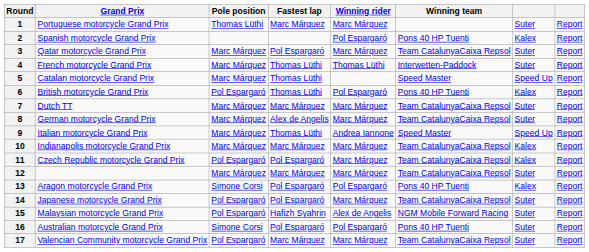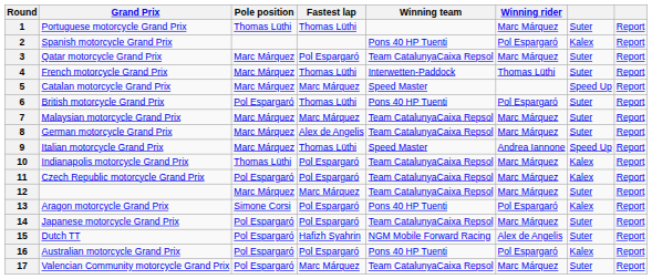 <table class="wikitable sortable" style="font-size: 85%">
 <tr>
 <th>Round</th>
 <th><a href='#'>Grand Prix</a></th>
 <th>Pole position</th>
 <th>Fastest lap</th>
+<th>Winning team</th>
 <th><a href='#'>Winning rider</a></th>
-<th>Winning team</th>
 <th></th>
 <th class="unsortable"></th>
 </tr>
 <tr>
 <th>1</th>
 <td> <a href='#'>Portuguese motorcycle Grand Prix</a></td>
 <td> <a href='#'>Thomas Lüthi</a></td>
+<td> <a href='#'>Thomas Lüthi</a></td>
+<td></td>
 <td> <a href='#'>Marc Márquez</a></td>
-<td> <a href='#'>Marc Márquez</a></td>
-<td></td>
 <td> <a href='#'>Suter</a></td>
 <td><a href='#'>Report</a></td>
 </tr>
 <tr>
 <th>2</th>
 <td> <a href='#'>Spanish motorcycle Grand Prix</a></td>
 <td></td>
 <td></td>
+<td> <a href='#'>Pons 40 HP Tuenti</a></td>
 <td> <a href='#'>Pol Espargaró</a></td>
-<td> <a href='#'>Pons 40 HP Tuenti</a></td>
 <td> <a href='#'>Kalex</a></td>
 <td><a href='#'>Report</a></td>
 </tr>
 <tr>
 <th>3</th>
 <td> <a href='#'>Qatar motorcycle Grand Prix</a></td>
 <td> <a href='#'>Marc Márquez</a></td>
 <td> <a href='#'>Pol Espargaró</a></td>
+<td> <a href='#'>Team CatalunyaCaixa Repsol</a></td>
 <td> <a href='#'>Marc Márquez</a></td>
-<td> <a href='#'>Team CatalunyaCaixa Repsol</a></td>
 <td> <a href='#'>Suter</a></td>
 <td><a href='#'>Report</a></td>
 </tr>
 <tr>
 <th>4</th>
 <td> <a href='#'>French motorcycle Grand Prix</a></td>
 <td> <a href='#'>Marc Márquez</a></td>
 <td> <a href='#'>Thomas Lüthi</a></td>
+<td> <a href='#'>Interwetten-Paddock</a></td>
 <td> <a href='#'>Thomas Lüthi</a></td>
-<td> <a href='#'>Interwetten-Paddock</a></td>
 <td> <a href='#'>Suter</a></td>
 <td><a href='#'>Report</a></td>
 </tr>
 <tr>
 <th>5</th>
 <td> <a href='#'>Catalan motorcycle Grand Prix</a></td>
 <td> <a href='#'>Marc Márquez</a></td>
-<td> <a href='#'>Thomas Lüthi</a></td>
+<td> <a href='#'>Marc Márquez</a></td>
+<td> <a href='#'>Speed Master</a></td>
 <td></td>
-<td> <a href='#'>Speed Master</a></td>
 <td> <a href='#'>Speed Up</a></td>
 <td><a href='#'>Report</a></td>
 </tr>
 <tr>
 <th>6</th>
 <td> <a href='#'>British motorcycle Grand Prix</a></td>
 <td> <a href='#'>Pol Espargaró</a></td>
 <td> <a href='#'>Thomas Lüthi</a></td>
+<td> <a href='#'>Pons 40 HP Tuenti</a></td>
 <td> <a href='#'>Pol Espargaró</a></td>
-<td> <a href='#'>Pons 40 HP Tuenti</a></td>
-<td> <a href='#'>Kalex</a></td>
+<td> <a href='#'>Suter</a></td>
 <td><a href='#'>Report</a></td>
 </tr>
 <tr>
 <th>7</th>
-<td> <a href='#'>Dutch TT</a></td>
-<td> <a href='#'>Marc Márquez</a></td>
+<td> <a href='#'>Malaysian motorcycle Grand Prix</a></td>
 <td> <a href='#'>Marc Márquez</a></td>
 <td> <a href='#'>Marc Márquez</a></td>
 <td> <a href='#'>Team CatalunyaCaixa Repsol</a></td>
+<td> <a href='#'>Marc Márquez</a></td>
 <td> <a href='#'>Suter</a></td>
 <td><a href='#'>Report</a></td>
 </tr>
 <tr>
 <th>8</th>
 <td> <a href='#'>German motorcycle Grand Prix</a></td>
 <td> <a href='#'>Marc Márquez</a></td>
 <td> <a href='#'>Alex de Angelis</a></td>
+<td> <a href='#'>Team CatalunyaCaixa Repsol</a></td>
 <td> <a href='#'>Marc Márquez</a></td>
-<td> <a href='#'>Team CatalunyaCaixa Repsol</a></td>
 <td> <a href='#'>Suter</a></td>
 <td><a href='#'>Report</a></td>
 </tr>
 <tr>
 <th>9</th>
 <td> <a href='#'>Italian motorcycle Grand Prix</a></td>
 <td> <a href='#'>Marc Márquez</a></td>
 <td> <a href='#'>Thomas Lüthi</a></td>
+<td> <a href='#'>Speed Master</a></td>
 <td> <a href='#'>Andrea Iannone</a></td>
-<td> <a href='#'>Speed Master</a></td>
 <td> <a href='#'>Speed Up</a></td>
 <td><a href='#'>Report</a></td>
 </tr>
 <tr>
 <th>10</th>
 <td> <a href='#'>Indianapolis motorcycle Grand Prix</a></td>
+<td> <a href='#'>Thomas Lüthi</a></td>
+<td> <a href='#'>Pol Espargaró</a></td>
+<td> <a href='#'>Team CatalunyaCaixa Repsol</a></td>
 <td> <a href='#'>Marc Márquez</a></td>
-<td> <a href='#'>Marc Márquez</a></td>
-<td> <a href='#'>Marc Márquez</a></td>
-<td> <a href='#'>Team CatalunyaCaixa Repsol</a></td>
 <td> <a href='#'>Kalex</a></td>
 <td><a href='#'>Report</a></td>
 </tr>
 <tr>
 <th>11</th>
 <td> <a href='#'>Czech Republic motorcycle Grand Prix</a></td>
 <td> <a href='#'>Pol Espargaró</a></td>
 <td> <a href='#'>Pol Espargaró</a></td>
+<td> <a href='#'>Team CatalunyaCaixa Repsol</a></td>
 <td> <a href='#'>Marc Márquez</a></td>
-<td> <a href='#'>Team CatalunyaCaixa Repsol</a></td>
 <td> <a href='#'>Kalex</a></td>
 <td><a href='#'>Report</a></td>
 </tr>
 <tr>
 <th>12</th>
 <td></td>
 <td> <a href='#'>Marc Márquez</a></td>
 <td> <a href='#'>Marc Márquez</a></td>
+<td> <a href='#'>Team CatalunyaCaixa Repsol</a></td>
 <td> <a href='#'>Marc Márquez</a></td>
-<td> <a href='#'>Team CatalunyaCaixa Repsol</a></td>
 <td> <a href='#'>Suter</a></td>
 <td><a href='#'>Report</a></td>
 </tr>
 <tr>
 <th>13</th>
 <td> <a href='#'>Aragon motorcycle Grand Prix</a></td>
 <td> <a href='#'>Simone Corsi</a></td>
 <td> <a href='#'>Pol Espargaró</a></td>
+<td> <a href='#'>Pons 40 HP Tuenti</a></td>
 <td> <a href='#'>Pol Espargaró</a></td>
-<td> <a href='#'>Pons 40 HP Tuenti</a></td>
 <td> <a href='#'>Kalex</a></td>
 <td><a href='#'>Report</a></td>
 </tr>
 <tr>
 <th>14</th>
 <td> <a href='#'>Japanese motorcycle Grand Prix</a></td>
 <td> <a href='#'>Pol Espargaró</a></td>
 <td> <a href='#'>Pol Espargaró</a></td>
+<td> <a href='#'>Team CatalunyaCaixa Repsol</a></td>
 <td> <a href='#'>Marc Márquez</a></td>
-<td> <a href='#'>Team CatalunyaCaixa Repsol</a></td>
 <td> <a href='#'>Suter</a></td>
 <td><a href='#'>Report</a></td>
 </tr>
 <tr>
 <th>15</th>
-<td> <a href='#'>Malaysian motorcycle Grand Prix</a></td>
+<td> <a href='#'>Dutch TT</a></td>
 <td> <a href='#'>Pol Espargaró</a></td>
 <td> <a href='#'>Hafizh Syahrin</a></td>
+<td> <a href='#'>NGM Mobile Forward Racing</a></td>
 <td> <a href='#'>Alex de Angelis</a></td>
-<td> <a href='#'>NGM Mobile Forward Racing</a></td>
 <td> <a href='#'>Suter</a></td>
 <td><a href='#'>Report</a></td>
 </tr>
 <tr>
 <th>16</th>
 <td> <a href='#'>Australian motorcycle Grand Prix</a></td>
-<td> <a href='#'>Simone Corsi</a></td>
 <td> <a href='#'>Pol Espargaró</a></td>
 <td> <a href='#'>Pol Espargaró</a></td>
 <td> <a href='#'>Pons 40 HP Tuenti</a></td>
-<td> <a href='#'>Suter</a></td>
+<td> <a href='#'>Pol Espargaró</a></td>
+<td> <a href='#'>Kalex</a></td>
 <td><a href='#'>Report</a></td>
 </tr>
 <tr>
 <th>17</th>
 <td> <a href='#'>Valencian Community motorcycle Grand Prix</a></td>
 <td> <a href='#'>Pol Espargaró</a></td>
 <td> <a href='#'>Marc Márquez</a></td>
+<td> <a href='#'>Team CatalunyaCaixa Repsol</a></td>
 <td> <a href='#'>Marc Márquez</a></td>
-<td> <a href='#'>Team CatalunyaCaixa Repsol</a></td>
 <td> <a href='#'>Suter</a></td>
 <td><a href='#'>Report</a></td>
 </tr>
 </table>
